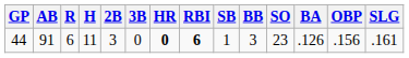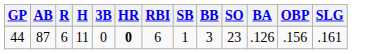 <table class="wikitable">
 <tr>
 <th><a href='#'>GP</a></th>
 <th><a href='#'>AB</a></th>
 <th><a href='#'>R</a></th>
 <th><a href='#'>H</a></th>
-<th><a href='#'>2B</a></th>
 <th><a href='#'>3B</a></th>
 <th><a href='#'>HR</a></th>
 <th><a href='#'>RBI</a></th>
 <th><a href='#'>SB</a></th>
 <th><a href='#'>BB</a></th>
 <th><a href='#'>SO</a></th>
 <th><a href='#'>BA</a></th>
 <th><a href='#'>OBP</a></th>
 <th><a href='#'>SLG</a></th>
 </tr>
 <tr align=center>
 <td>44</td>
-<td>91</td>
+<td>87</td>
 <td>6</td>
 <td>11</td>
-<td>3</td>
 <td>0</td>
 <td><strong>0</strong></td>
-<td><strong>6</strong></td>
+<td>6</td>
 <td>1</td>
 <td>3</td>
 <td>23</td>
 <td>.126</td>
 <td>.156</td>
 <td>.161</td>
 </tr>
 </table>
